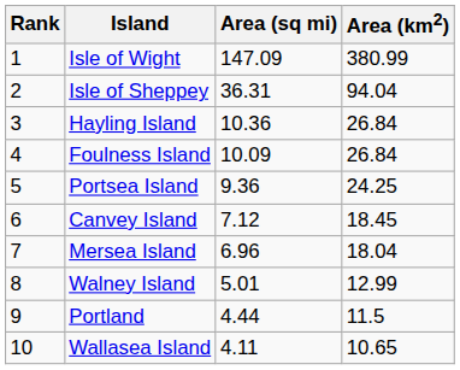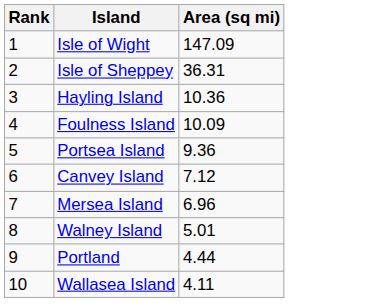 <table class="wikitable">
 <tr>
 <th>Rank</th>
 <th>Island</th>
 <th>Area (sq mi)</th>
-<th>Area (km<sup>2</sup>)</th>
 </tr>
 <tr>
 <td>1</td>
 <td><a href='#'>Isle of Wight</a></td>
 <td>147.09</td>
-<td>380.99</td>
 </tr>
 <tr>
 <td>2</td>
 <td><a href='#'>Isle of Sheppey</a></td>
 <td>36.31</td>
-<td>94.04</td>
 </tr>
 <tr>
 <td>3</td>
 <td><a href='#'>Hayling Island</a></td>
 <td>10.36</td>
-<td>26.84</td>
 </tr>
 <tr>
 <td>4</td>
 <td><a href='#'>Foulness Island</a></td>
 <td>10.09</td>
-<td>26.84</td>
 </tr>
 <tr>
 <td>5</td>
 <td><a href='#'>Portsea Island</a></td>
 <td>9.36</td>
-<td>24.25</td>
 </tr>
 <tr>
 <td>6</td>
 <td><a href='#'>Canvey Island</a></td>
 <td>7.12</td>
-<td>18.45</td>
 </tr>
 <tr>
 <td>7</td>
 <td><a href='#'>Mersea Island</a></td>
 <td>6.96</td>
-<td>18.04</td>
 </tr>
 <tr>
 <td>8</td>
 <td><a href='#'>Walney Island</a></td>
 <td>5.01</td>
-<td>12.99</td>
 </tr>
 <tr>
 <td>9</td>
 <td><a href='#'>Portland</a></td>
 <td>4.44</td>
-<td>11.5</td>
 </tr>
 <tr>
 <td>10</td>
 <td><a href='#'>Wallasea Island</a></td>
 <td>4.11</td>
-<td>10.65</td>
 </tr>
 </table>
